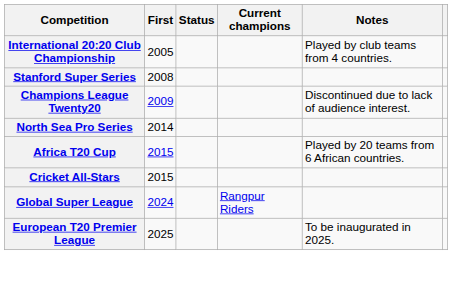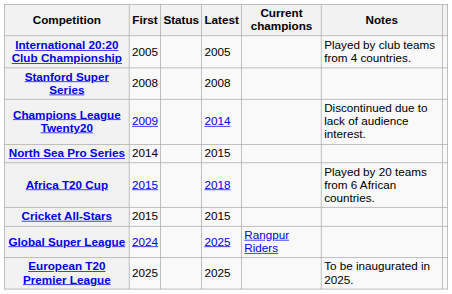 <table class="wikitable sortable plainrowheaders">
 <tr>
 <th scope="col">Competition</th>
 <th scope="col">First</th>
 <th scope="col">Status</th>
+<th scope="col">Latest</th>
 <th scope="col">Current champions</th>
 <th scope="col">Notes</th>
 <th scope="col" class="unsortable"></th>
 </tr>
 <tr>
 <th scope="row"><a href='#'>International 20:20 Club Championship</a></th>
 <td>2005</td>
 <td></td>
+<td>2005</td>
 <td></td>
 <td>Played by club teams from 4 countries.</td>
 <td></td>
 </tr>
 <tr>
 <th scope="row"><a href='#'>Stanford Super Series</a></th>
 <td>2008</td>
 <td></td>
+<td>2008</td>
 <td></td>
 <td></td>
 <td></td>
 </tr>
 <tr>
 <th scope="row"><a href='#'>Champions League Twenty20</a></th>
 <td><a href='#'>2009</a></td>
 <td></td>
+<td><a href='#'>2014</a></td>
 <td></td>
 <td>Discontinued due to lack of audience interest.</td>
 <td></td>
 </tr>
 <tr>
 <th scope="row"><a href='#'>North Sea Pro Series</a></th>
 <td>2014</td>
 <td></td>
+<td>2015</td>
 <td></td>
 <td></td>
 <td></td>
 </tr>
 <tr>
 <th scope="row"><a href='#'>Africa T20 Cup</a></th>
 <td><a href='#'>2015</a></td>
 <td></td>
+<td><a href='#'>2018</a></td>
 <td></td>
 <td>Played by 20 teams from 6 African countries.</td>
 <td></td>
 </tr>
 <tr>
 <th scope="row"><a href='#'>Cricket All-Stars</a></th>
 <td>2015</td>
 <td></td>
+<td>2015</td>
 <td></td>
 <td></td>
 <td></td>
 </tr>
 <tr>
 <th scope="row"><a href='#'>Global Super League</a></th>
 <td><a href='#'>2024</a></td>
 <td></td>
+<td><a href='#'>2025</a></td>
 <td><a href='#'>Rangpur Riders</a></td>
 <td></td>
 <td></td>
 </tr>
 <tr>
 <th scope="row"><a href='#'>European T20 Premier League</a></th>
 <td>2025</td>
 <td></td>
+<td>2025</td>
 <td></td>
 <td>To be inaugurated in 2025.</td>
 <td></td>
 </tr>
 </table>
